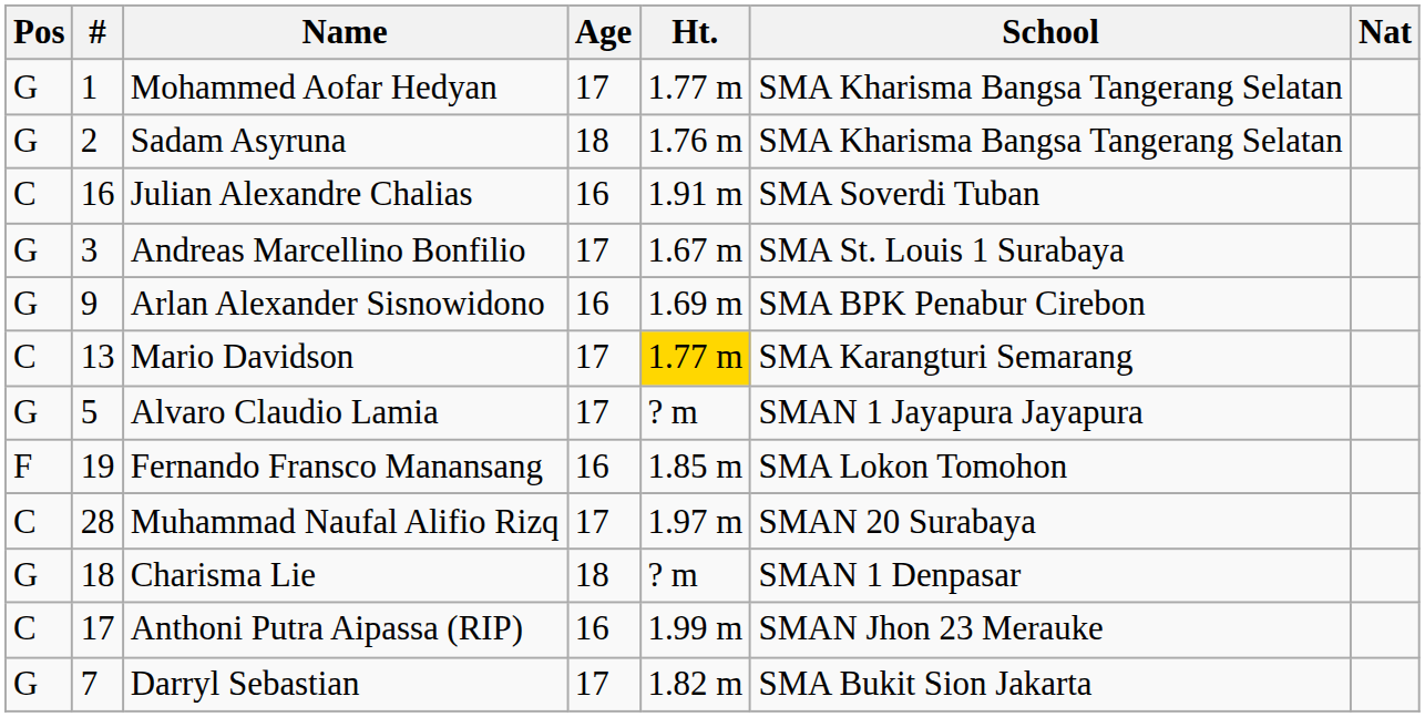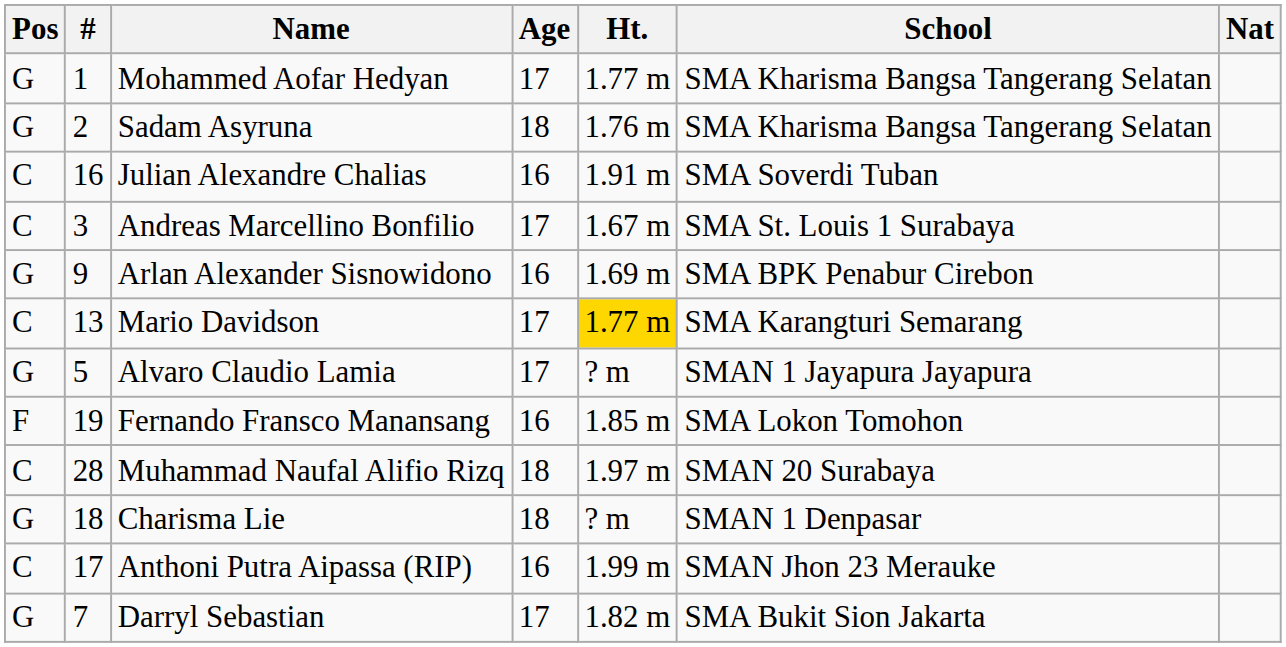 <table class="wikitable">
 <tr>
 <th>Pos</th>
 <th>#</th>
 <th>Name</th>
 <th>Age</th>
 <th>Ht.</th>
 <th>School</th>
 <th>Nat</th>
 </tr>
 <tr>
 <td>G</td>
 <td>1</td>
 <td>Mohammed Aofar Hedyan</td>
 <td>17</td>
 <td>1.77 m</td>
 <td>SMA Kharisma Bangsa Tangerang Selatan</td>
 <td></td>
 </tr>
 <tr>
 <td>G</td>
 <td>2</td>
 <td>Sadam Asyruna</td>
 <td>18</td>
 <td>1.76 m</td>
 <td>SMA Kharisma Bangsa Tangerang Selatan</td>
 <td></td>
 </tr>
 <tr>
 <td>C</td>
 <td>16</td>
 <td>Julian Alexandre Chalias</td>
 <td>16</td>
 <td>1.91 m</td>
 <td>SMA Soverdi Tuban</td>
 <td></td>
 </tr>
 <tr>
-<td>G</td>
+<td>C</td>
 <td>3</td>
 <td>Andreas Marcellino Bonfilio</td>
 <td>17</td>
 <td>1.67 m</td>
 <td>SMA St. Louis 1 Surabaya</td>
 <td></td>
 </tr>
 <tr>
 <td>G</td>
 <td>9</td>
 <td>Arlan Alexander Sisnowidono</td>
 <td>16</td>
 <td>1.69 m</td>
 <td>SMA BPK Penabur Cirebon</td>
 <td></td>
 </tr>
 <tr>
 <td>C</td>
 <td>13</td>
 <td>Mario Davidson</td>
 <td>17</td>
 <td style="background: gold;">1.77 m</td>
 <td>SMA Karangturi Semarang</td>
 <td></td>
 </tr>
 <tr>
 <td>G</td>
 <td>5</td>
 <td>Alvaro Claudio Lamia</td>
 <td>17</td>
 <td>? m</td>
 <td>SMAN 1 Jayapura Jayapura</td>
 <td></td>
 </tr>
 <tr>
 <td>F</td>
 <td>19</td>
 <td>Fernando Fransco Manansang</td>
 <td>16</td>
 <td>1.85 m</td>
 <td>SMA Lokon Tomohon</td>
 <td></td>
 </tr>
 <tr>
 <td>C</td>
 <td>28</td>
 <td>Muhammad Naufal Alifio Rizq</td>
-<td>17</td>
+<td>18</td>
 <td>1.97 m</td>
 <td>SMAN 20 Surabaya</td>
 <td></td>
 </tr>
 <tr>
 <td>G</td>
 <td>18</td>
 <td>Charisma Lie</td>
 <td>18</td>
 <td>? m</td>
 <td>SMAN 1 Denpasar</td>
 <td></td>
 </tr>
 <tr>
 <td>C</td>
 <td>17</td>
 <td>Anthoni Putra Aipassa (RIP)</td>
 <td>16</td>
 <td>1.99 m</td>
 <td>SMAN Jhon 23 Merauke</td>
 <td></td>
 </tr>
 <tr>
 <td>G</td>
 <td>7</td>
 <td>Darryl Sebastian</td>
 <td>17</td>
 <td>1.82 m</td>
 <td>SMA Bukit Sion Jakarta</td>
 <td></td>
 </tr>
 </table>
